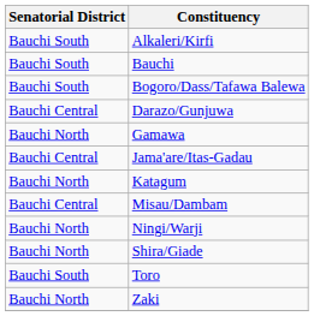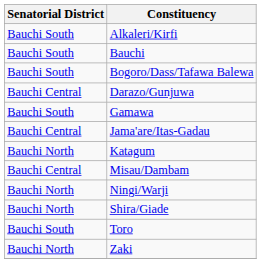 <table class="wikitable sortable">
 <tr>
 <th>Senatorial District</th>
 <th>Constituency</th>
 </tr>
 <tr>
 <td><a href='#'>Bauchi South</a></td>
 <td><a href='#'>Alkaleri/Kirfi</a></td>
 </tr>
 <tr>
 <td><a href='#'>Bauchi South</a></td>
 <td><a href='#'>Bauchi</a></td>
 </tr>
 <tr>
 <td><a href='#'>Bauchi South</a></td>
 <td><a href='#'>Bogoro/Dass/Tafawa Balewa</a></td>
 </tr>
 <tr>
 <td><a href='#'>Bauchi Central</a></td>
 <td><a href='#'>Darazo/Gunjuwa</a></td>
 </tr>
 <tr>
-<td><a href='#'>Bauchi North</a></td>
+<td><a href='#'>Bauchi South</a></td>
 <td><a href='#'>Gamawa</a></td>
 </tr>
 <tr>
 <td><a href='#'>Bauchi Central</a></td>
 <td><a href='#'>Jama'are/Itas-Gadau</a></td>
 </tr>
 <tr>
 <td><a href='#'>Bauchi North</a></td>
 <td><a href='#'>Katagum</a></td>
 </tr>
 <tr>
 <td><a href='#'>Bauchi Central</a></td>
 <td><a href='#'>Misau/Dambam</a></td>
 </tr>
 <tr>
 <td><a href='#'>Bauchi North</a></td>
 <td><a href='#'>Ningi/Warji</a></td>
 </tr>
 <tr>
 <td><a href='#'>Bauchi North</a></td>
 <td><a href='#'>Shira/Giade</a></td>
 </tr>
 <tr>
 <td><a href='#'>Bauchi South</a></td>
 <td><a href='#'>Toro</a></td>
 </tr>
 <tr>
 <td><a href='#'>Bauchi North</a></td>
 <td><a href='#'>Zaki</a></td>
 </tr>
 <tr>
 </tr>
 </table>
